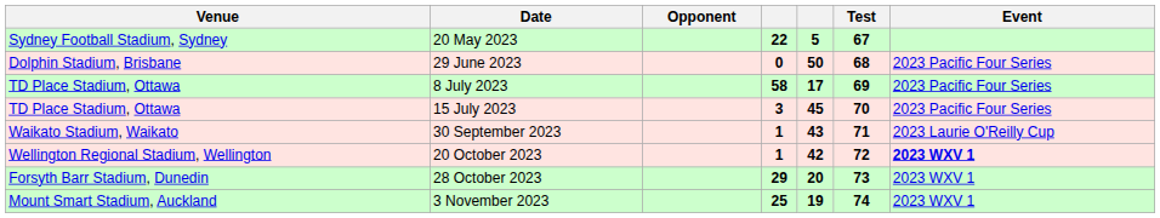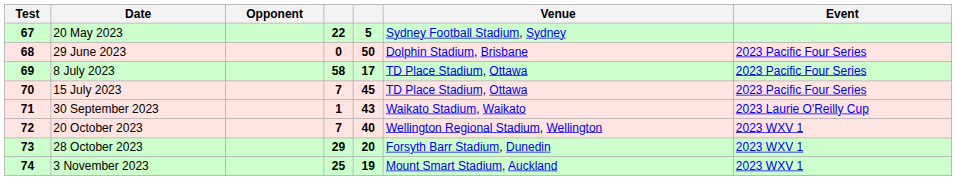 <table class="wikitable sortable" style="width:100%">
 <tr>
-<th>Venue</th>
+<th>Test</th>
 <th>Date</th>
 <th>Opponent</th>
 <th></th>
 <th></th>
-<th>Test</th>
+<th>Venue</th>
 <th>Event</th>
 </tr>
 <tr bgcolor="CCFFCC">
-<td><a href='#'>Sydney Football Stadium</a>, <a href='#'>Sydney</a></td>
+<td align="center"><strong>67</strong></td>
 <td>20 May 2023</td>
 <td></td>
 <td align="center"><strong>22</strong></td>
 <td align="center"><strong>5</strong></td>
-<td align="center"><strong>67</strong></td>
+<td><a href='#'>Sydney Football Stadium</a>, <a href='#'>Sydney</a></td>
 <td></td>
 </tr>
 <tr bgcolor="FFE4E1">
-<td><a href='#'>Dolphin Stadium</a>, <a href='#'>Brisbane</a></td>
+<td align="center"><strong>68</strong></td>
 <td>29 June 2023</td>
 <td></td>
 <td align="center"><strong>0</strong></td>
 <td align="center"><strong>50</strong></td>
-<td align="center"><strong>68</strong></td>
+<td><a href='#'>Dolphin Stadium</a>, <a href='#'>Brisbane</a></td>
 <td><a href='#'>2023 Pacific Four Series</a></td>
 </tr>
 <tr bgcolor="CCFFCC">
-<td><a href='#'>TD Place Stadium</a>, <a href='#'>Ottawa</a></td>
+<td align="center"><strong>69</strong></td>
 <td>8 July 2023</td>
 <td></td>
 <td align="center"><strong>58</strong></td>
 <td align="center"><strong>17</strong></td>
-<td align="center"><strong>69</strong></td>
+<td><a href='#'>TD Place Stadium</a>, <a href='#'>Ottawa</a></td>
 <td><a href='#'>2023 Pacific Four Series</a></td>
 </tr>
 <tr bgcolor="FFE4E1">
-<td><a href='#'>TD Place Stadium</a>, <a href='#'>Ottawa</a></td>
+<td align="center"><strong>70</strong></td>
 <td>15 July 2023</td>
 <td></td>
-<td align="center"><strong>3</strong></td>
+<td align="center"><strong>7</strong></td>
 <td align="center"><strong>45</strong></td>
-<td align="center"><strong>70</strong></td>
+<td><a href='#'>TD Place Stadium</a>, <a href='#'>Ottawa</a></td>
 <td><a href='#'>2023 Pacific Four Series</a></td>
 </tr>
 <tr bgcolor="FFE4E1">
-<td><a href='#'>Waikato Stadium</a>, <a href='#'>Waikato</a></td>
+<td align="center"><strong>71</strong></td>
 <td>30 September 2023</td>
 <td></td>
 <td align="center"><strong>1</strong></td>
 <td align="center"><strong>43</strong></td>
-<td align="center"><strong>71</strong></td>
+<td><a href='#'>Waikato Stadium</a>, <a href='#'>Waikato</a></td>
 <td><a href='#'>2023 Laurie O'Reilly Cup</a></td>
 </tr>
 <tr bgcolor="FFE4E1">
-<td><a href='#'>Wellington Regional Stadium</a>, <a href='#'>Wellington</a></td>
+<td align="center"><strong>72</strong></td>
 <td>20 October 2023</td>
 <td></td>
-<td align="center"><strong>1</strong></td>
-<td align="center"><strong>42</strong></td>
-<td align="center"><strong>72</strong></td>
-<td><strong><a href='#'>2023 WXV 1</a></strong></td>
+<td align="center"><strong>7</strong></td>
+<td align="center"><strong>40</strong></td>
+<td><a href='#'>Wellington Regional Stadium</a>, <a href='#'>Wellington</a></td>
+<td><a href='#'>2023 WXV 1</a></td>
 </tr>
 <tr bgcolor="CCFFCC">
-<td><a href='#'>Forsyth Barr Stadium</a>, <a href='#'>Dunedin</a></td>
+<td align="center"><strong>73</strong></td>
 <td>28 October 2023</td>
 <td></td>
 <td align="center"><strong>29</strong></td>
 <td align="center"><strong>20</strong></td>
-<td align="center"><strong>73</strong></td>
+<td><a href='#'>Forsyth Barr Stadium</a>, <a href='#'>Dunedin</a></td>
 <td><a href='#'>2023 WXV 1</a></td>
 </tr>
 <tr bgcolor="CCFFCC">
-<td><a href='#'>Mount Smart Stadium</a>, <a href='#'>Auckland</a></td>
+<td align="center"><strong>74</strong></td>
 <td>3 November 2023</td>
 <td></td>
 <td align="center"><strong>25</strong></td>
 <td align="center"><strong>19</strong></td>
-<td align="center"><strong>74</strong></td>
+<td><a href='#'>Mount Smart Stadium</a>, <a href='#'>Auckland</a></td>
 <td><a href='#'>2023 WXV 1</a></td>
 </tr>
 </table>
